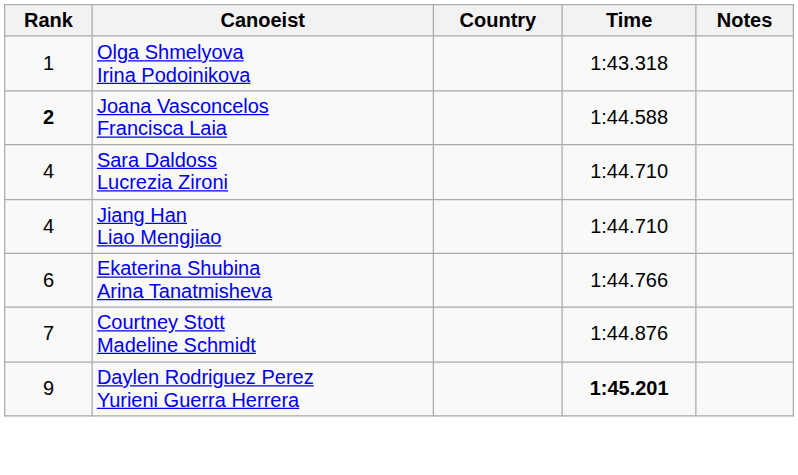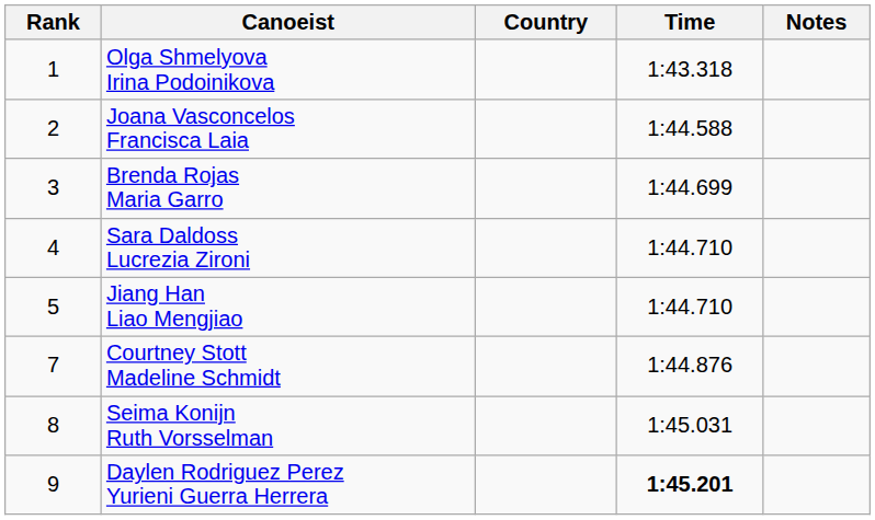 <table class="wikitable" style="text-align:center;width: 50%">
 <tr>
 <th>Rank</th>
 <th>Canoeist</th>
 <th>Country</th>
 <th>Time</th>
 <th>Notes</th>
 </tr>
 <tr>
 <td>1</td>
 <td align="left"><a href='#'>Olga Shmelyova</a><br><a href='#'>Irina Podoinikova</a></td>
 <td align="left"></td>
 <td>1:43.318</td>
 <td></td>
 </tr>
 <tr>
-<td><strong>2</strong></td>
+<td>2</td>
 <td align="left"><a href='#'>Joana Vasconcelos</a><br><a href='#'>Francisca Laia</a></td>
 <td align="left"></td>
 <td>1:44.588</td>
+<td></td>
+</tr>
+<tr>
+<td>3</td>
+<td align="left"><a href='#'>Brenda Rojas</a><br><a href='#'>Maria Garro</a></td>
+<td align="left"></td>
+<td>1:44.699</td>
 <td></td>
 </tr>
 <tr>
 <td>4</td>
 <td align="left"><a href='#'>Sara Daldoss</a><br><a href='#'>Lucrezia Zironi</a></td>
 <td align="left"></td>
 <td>1:44.710</td>
 <td></td>
 </tr>
 <tr>
-<td>4</td>
+<td>5</td>
 <td align="left"><a href='#'>Jiang Han</a><br><a href='#'>Liao Mengjiao</a></td>
 <td align="left"></td>
 <td>1:44.710</td>
-<td></td>
-</tr>
-<tr>
-<td>6</td>
-<td align="left"><a href='#'>Ekaterina Shubina</a><br><a href='#'>Arina Tanatmisheva</a></td>
-<td align="left"></td>
-<td>1:44.766</td>
 <td></td>
 </tr>
 <tr>
 <td>7</td>
 <td align="left"><a href='#'>Courtney Stott</a><br><a href='#'>Madeline Schmidt</a></td>
 <td align="left"></td>
 <td>1:44.876</td>
 <td></td>
 </tr>
 <tr>
+<td>8</td>
+<td align="left"><a href='#'>Seima Konijn</a><br><a href='#'>Ruth Vorsselman</a></td>
+<td align="left"></td>
+<td>1:45.031</td>
+<td></td>
+</tr>
+<tr>
 <td>9</td>
 <td align="left"><a href='#'>Daylen Rodriguez Perez</a><br><a href='#'>Yurieni Guerra Herrera</a></td>
 <td align="left"></td>
 <td><strong>1:45.201</strong></td>
 <td></td>
 </tr>
 </table>
